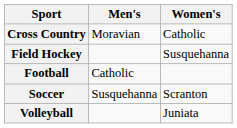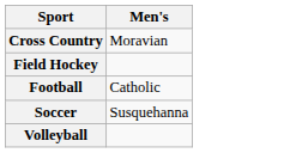 <table class="wikitable">
 <tr>
 <th>Sport</th>
 <th>Men's</th>
-<th>Women's</th>
 </tr>
 <tr>
 <th>Cross Country</th>
 <td>Moravian</td>
-<td>Catholic</td>
 </tr>
 <tr>
 <th>Field Hockey</th>
 <td></td>
-<td>Susquehanna</td>
 </tr>
 <tr>
 <th>Football</th>
 <td>Catholic</td>
-<td></td>
 </tr>
 <tr>
 <th>Soccer</th>
 <td>Susquehanna</td>
-<td>Scranton</td>
 </tr>
 <tr>
 <th>Volleyball</th>
 <td></td>
-<td>Juniata</td>
 </tr>
 </table>
